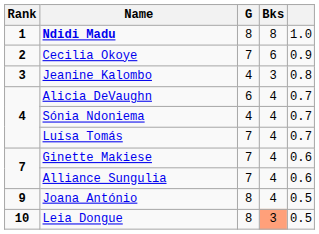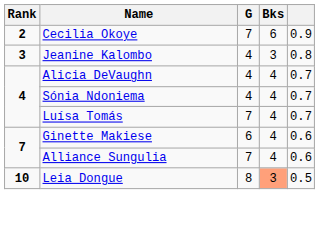 <table class="wikitable" style="text-align:center; font-size:90%;">
 <tr>
 <th width=10px>Rank</th>
 <th width=185px>Name</th>
 <th width=15px>G</th>
 <th width=10px>Bks</th>
 <th width=10px></th>
-</tr>
-<tr>
-<td><strong>1</strong></td>
-<td align=left> <strong><a href='#'>Ndidi Madu</a></strong></td>
-<td>8</td>
-<td>8</td>
-<td>1.0</td>
 </tr>
 <tr>
 <td><strong>2</strong></td>
 <td align=left> <a href='#'>Cecilia Okoye</a></td>
 <td>7</td>
 <td>6</td>
 <td>0.9</td>
 </tr>
 <tr>
 <td><strong>3</strong></td>
 <td align=left> <a href='#'>Jeanine Kalombo</a></td>
 <td>4</td>
 <td>3</td>
 <td>0.8</td>
 </tr>
 <tr>
 <td rowspan=3><strong>4</strong></td>
 <td align=left> <a href='#'>Alicia DeVaughn</a></td>
-<td>6</td>
+<td>4</td>
 <td>4</td>
 <td>0.7</td>
 </tr>
 <tr>
 <td align=left> <a href='#'>Sónia Ndoniema</a></td>
 <td>4</td>
 <td>4</td>
 <td>0.7</td>
 </tr>
 <tr>
 <td align=left> <a href='#'>Luísa Tomás</a></td>
 <td>7</td>
 <td>4</td>
 <td>0.7</td>
 </tr>
 <tr>
 <td rowspan=2><strong>7</strong></td>
 <td align=left> <a href='#'>Ginette Makiese</a></td>
-<td>7</td>
+<td>6</td>
 <td>4</td>
 <td>0.6</td>
 </tr>
 <tr>
 <td align=left> <a href='#'>Alliance Sungulia</a></td>
 <td>7</td>
 <td>4</td>
 <td>0.6</td>
 </tr>
 <tr>
-<td><strong>9</strong></td>
-<td align=left> <a href='#'>Joana António</a></td>
-<td>8</td>
-<td>4</td>
-<td>0.5</td>
-</tr>
-<tr>
 <td><strong>10</strong></td>
 <td align=left> <a href='#'>Leia Dongue</a></td>
 <td>8</td>
 <td style="background: lightsalmon;">3</td>
 <td>0.5</td>
 </tr>
 </table>
